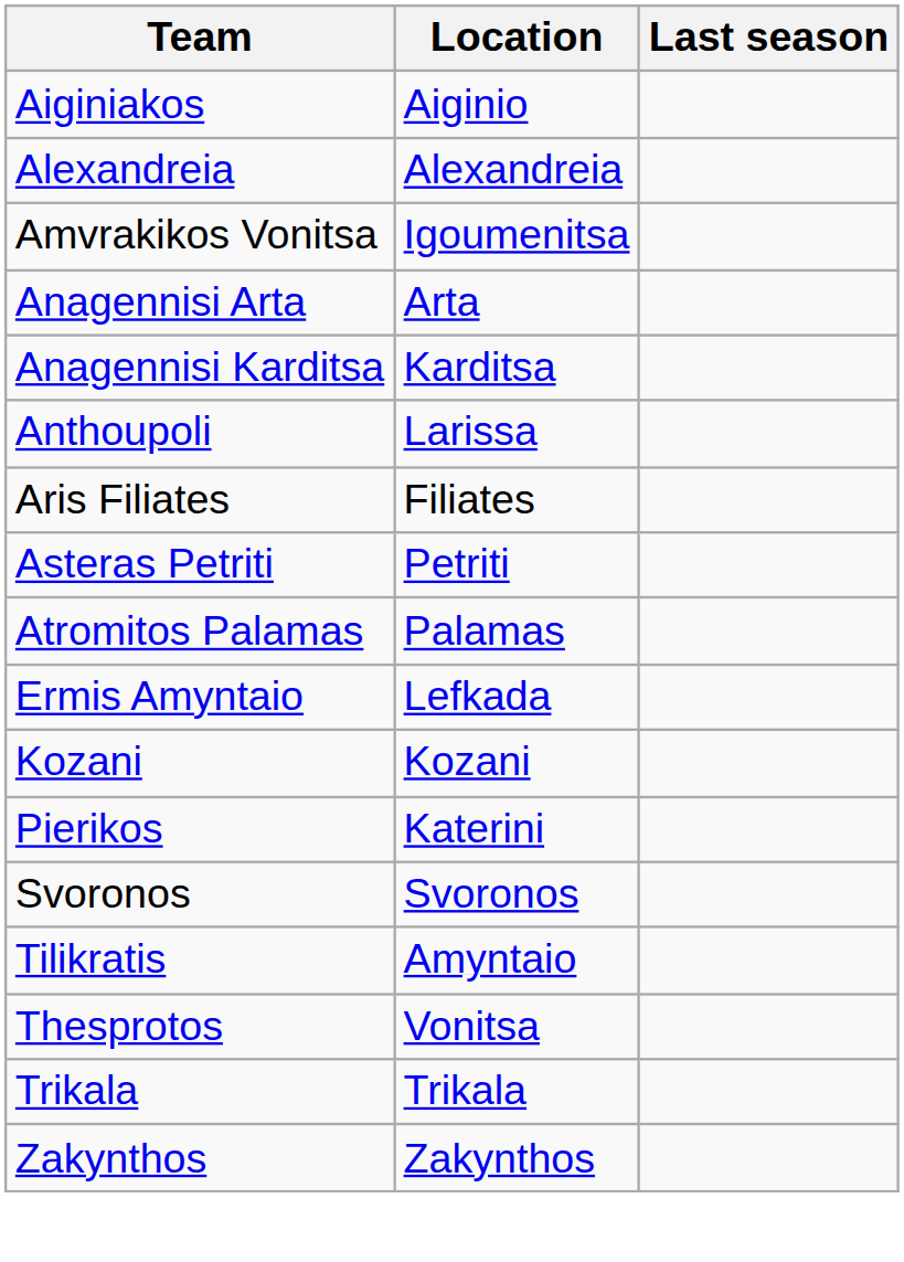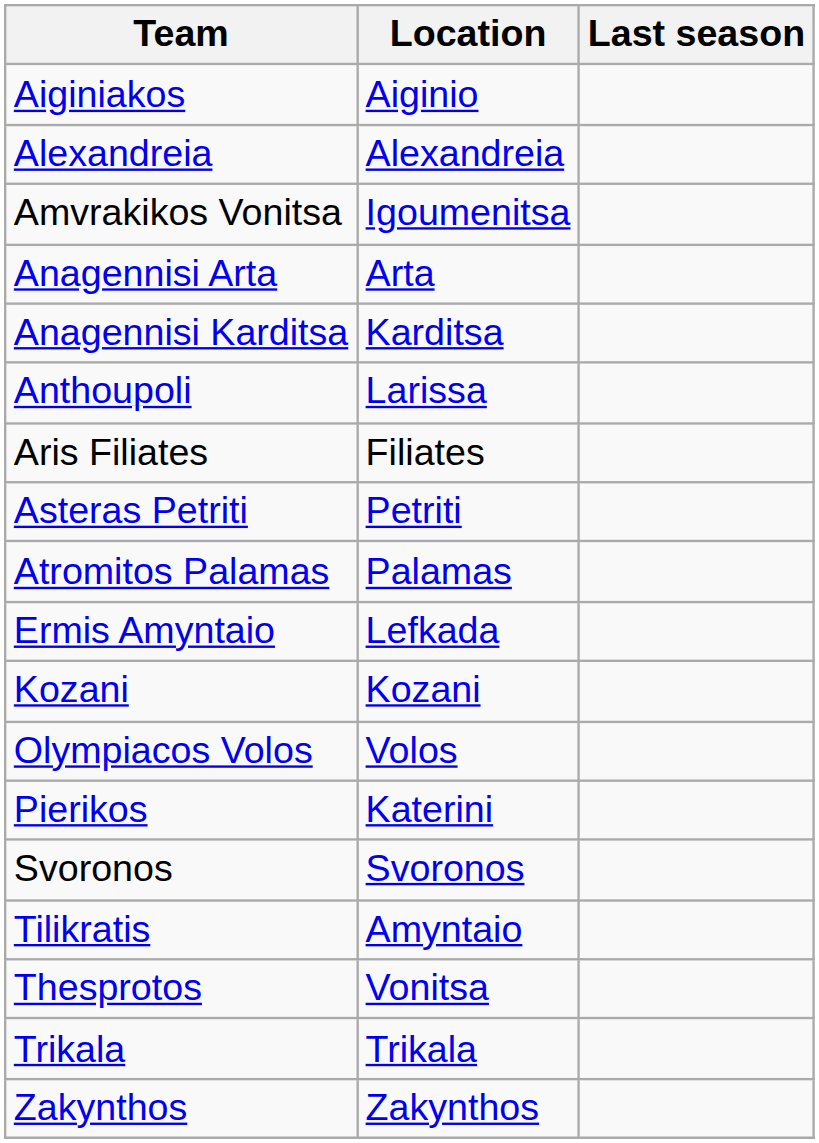 <table class="wikitable sortable">
 <tr>
 <th>Team</th>
 <th>Location</th>
 <th>Last season</th>
 </tr>
 <tr>
 <td><a href='#'>Aiginiakos</a></td>
 <td><a href='#'>Aiginio</a></td>
 <td></td>
 </tr>
 <tr>
 <td><a href='#'>Alexandreia</a></td>
 <td><a href='#'>Alexandreia</a></td>
 <td></td>
 </tr>
 <tr>
 <td>Amvrakikos Vonitsa</td>
 <td><a href='#'>Igoumenitsa</a></td>
 <td></td>
 </tr>
 <tr>
 <td><a href='#'>Anagennisi Arta</a></td>
 <td><a href='#'>Arta</a></td>
 <td></td>
 </tr>
 <tr>
 <td><a href='#'>Anagennisi Karditsa</a></td>
 <td><a href='#'>Karditsa</a></td>
 <td></td>
 </tr>
 <tr>
 <td><a href='#'>Anthoupoli</a></td>
 <td><a href='#'>Larissa</a></td>
 <td></td>
 </tr>
 <tr>
 <td>Aris Filiates</td>
 <td>Filiates</td>
 <td></td>
 </tr>
 <tr>
 <td><a href='#'>Asteras Petriti</a></td>
 <td><a href='#'>Petriti</a></td>
 <td></td>
 </tr>
 <tr>
 <td><a href='#'>Atromitos Palamas</a></td>
 <td><a href='#'>Palamas</a></td>
 <td></td>
 </tr>
 <tr>
 <td><a href='#'>Ermis Amyntaio</a></td>
 <td><a href='#'>Lefkada</a></td>
 <td></td>
 </tr>
 <tr>
 <td><a href='#'>Kozani</a></td>
 <td><a href='#'>Kozani</a></td>
 <td></td>
 </tr>
 <tr>
+<td><a href='#'>Olympiacos Volos</a></td>
+<td><a href='#'>Volos</a></td>
+<td></td>
+</tr>
+<tr>
 <td><a href='#'>Pierikos</a></td>
 <td><a href='#'>Katerini</a></td>
 <td></td>
 </tr>
 <tr>
 <td>Svoronos</td>
 <td><a href='#'>Svoronos</a></td>
 <td></td>
 </tr>
 <tr>
 <td><a href='#'>Tilikratis</a></td>
 <td><a href='#'>Amyntaio</a></td>
 <td></td>
 </tr>
 <tr>
 <td><a href='#'>Thesprotos</a></td>
 <td><a href='#'>Vonitsa</a></td>
 <td></td>
 </tr>
 <tr>
 <td><a href='#'>Trikala</a></td>
 <td><a href='#'>Trikala</a></td>
 <td></td>
 </tr>
 <tr>
 <td><a href='#'>Zakynthos</a></td>
 <td><a href='#'>Zakynthos</a></td>
 <td></td>
 </tr>
 <tr>
 </tr>
 </table>
